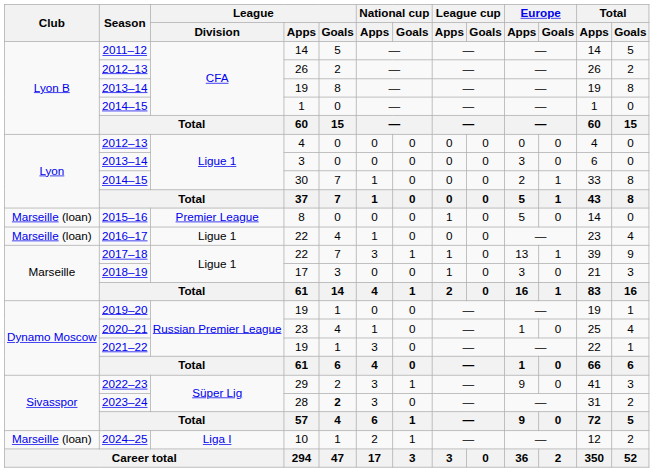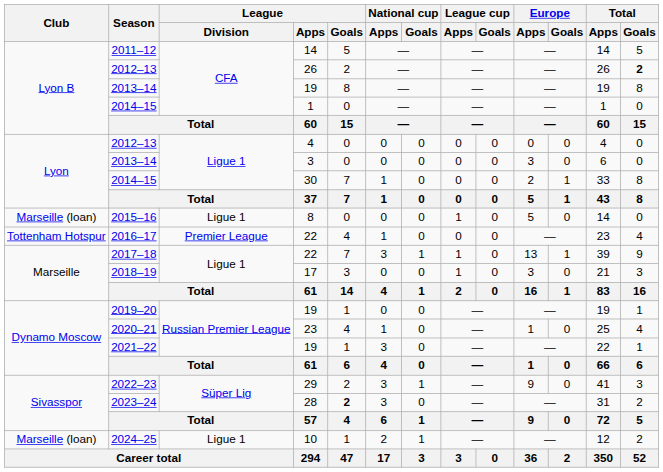 <table class="wikitable" style="text-align: center">
 <tr>
 <th rowspan="2">Club</th>
 <th rowspan="2">Season</th>
 <th colspan="3">League</th>
 <th colspan="2">National cup</th>
 <th colspan="2">League cup</th>
 <th colspan="2"><a href='#'>Europe</a></th>
 <th colspan="2">Total</th>
 </tr>
 <tr>
 <th>Division</th>
 <th>Apps</th>
 <th>Goals</th>
 <th>Apps</th>
 <th>Goals</th>
 <th>Apps</th>
 <th>Goals</th>
 <th>Apps</th>
 <th>Goals</th>
 <th>Apps</th>
 <th>Goals</th>
 </tr>
 <tr>
 <td rowspan="5"><a href='#'>Lyon B</a></td>
 <td><a href='#'>2011–12</a></td>
 <td rowspan="4"><a href='#'>CFA</a></td>
 <td>14</td>
 <td>5</td>
 <td colspan="2">—</td>
 <td colspan="2">—</td>
 <td colspan="2">—</td>
 <td>14</td>
 <td>5</td>
 </tr>
 <tr>
 <td><a href='#'>2012–13</a></td>
 <td>26</td>
 <td>2</td>
 <td colspan="2">—</td>
 <td colspan="2">—</td>
 <td colspan="2">—</td>
 <td>26</td>
-<td>2</td>
+<td><strong>2</strong></td>
 </tr>
 <tr>
 <td><a href='#'>2013–14</a></td>
 <td>19</td>
 <td>8</td>
 <td colspan="2">—</td>
 <td colspan="2">—</td>
 <td colspan="2">—</td>
 <td>19</td>
 <td>8</td>
 </tr>
 <tr>
 <td><a href='#'>2014–15</a></td>
 <td>1</td>
 <td>0</td>
 <td colspan="2">—</td>
 <td colspan="2">—</td>
 <td colspan="2">—</td>
 <td>1</td>
 <td>0</td>
 </tr>
 <tr>
 <th colspan="2">Total</th>
 <th>60</th>
 <th>15</th>
 <th colspan="2">—</th>
 <th colspan="2">—</th>
 <th colspan="2">—</th>
 <th>60</th>
 <th>15</th>
 </tr>
 <tr>
 <td rowspan="4"><a href='#'>Lyon</a></td>
 <td><a href='#'>2012–13</a></td>
 <td rowspan="3"><a href='#'>Ligue 1</a></td>
 <td>4</td>
 <td>0</td>
 <td>0</td>
 <td>0</td>
 <td>0</td>
 <td>0</td>
 <td>0</td>
 <td>0</td>
 <td>4</td>
 <td>0</td>
 </tr>
 <tr>
 <td><a href='#'>2013–14</a></td>
 <td>3</td>
 <td>0</td>
 <td>0</td>
 <td>0</td>
 <td>0</td>
 <td>0</td>
 <td>3</td>
 <td>0</td>
 <td>6</td>
 <td>0</td>
 </tr>
 <tr>
 <td><a href='#'>2014–15</a></td>
 <td>30</td>
 <td>7</td>
 <td>1</td>
 <td>0</td>
 <td>0</td>
 <td>0</td>
 <td>2</td>
 <td>1</td>
 <td>33</td>
 <td>8</td>
 </tr>
 <tr>
 <th colspan="2">Total</th>
 <th>37</th>
 <th>7</th>
 <th>1</th>
 <th>0</th>
 <th>0</th>
 <th>0</th>
 <th>5</th>
 <th>1</th>
 <th>43</th>
 <th>8</th>
 </tr>
 <tr>
 <td><a href='#'>Marseille</a> (loan)</td>
 <td><a href='#'>2015–16</a></td>
-<td><a href='#'>Premier League</a></td>
+<td>Ligue 1</td>
 <td>8</td>
 <td>0</td>
 <td>0</td>
 <td>0</td>
 <td>1</td>
 <td>0</td>
 <td>5</td>
 <td>0</td>
 <td>14</td>
 <td>0</td>
 </tr>
 <tr>
-<td><a href='#'>Marseille</a> (loan)</td>
+<td><a href='#'>Tottenham Hotspur</a></td>
 <td><a href='#'>2016–17</a></td>
-<td>Ligue 1</td>
+<td><a href='#'>Premier League</a></td>
 <td>22</td>
 <td>4</td>
 <td>1</td>
 <td>0</td>
 <td>0</td>
 <td>0</td>
 <td colspan="2">—</td>
 <td>23</td>
 <td>4</td>
 </tr>
 <tr>
 <td rowspan="3">Marseille</td>
 <td><a href='#'>2017–18</a></td>
 <td rowspan="2">Ligue 1</td>
 <td>22</td>
 <td>7</td>
 <td>3</td>
 <td>1</td>
 <td>1</td>
 <td>0</td>
 <td>13</td>
 <td>1</td>
 <td>39</td>
 <td>9</td>
 </tr>
 <tr>
 <td><a href='#'>2018–19</a></td>
 <td>17</td>
 <td>3</td>
 <td>0</td>
 <td>0</td>
 <td>1</td>
 <td>0</td>
 <td>3</td>
 <td>0</td>
 <td>21</td>
 <td>3</td>
 </tr>
 <tr>
 <th colspan="2">Total</th>
 <th>61</th>
 <th>14</th>
 <th>4</th>
 <th>1</th>
 <th>2</th>
 <th>0</th>
 <th>16</th>
 <th>1</th>
 <th>83</th>
 <th>16</th>
 </tr>
 <tr>
 <td rowspan="4"><a href='#'>Dynamo Moscow</a></td>
 <td><a href='#'>2019–20</a></td>
 <td rowspan="3"><a href='#'>Russian Premier League</a></td>
 <td>19</td>
 <td>1</td>
 <td>0</td>
 <td>0</td>
 <td colspan="2">—</td>
 <td colspan="2">—</td>
 <td>19</td>
 <td>1</td>
 </tr>
 <tr>
 <td><a href='#'>2020–21</a></td>
 <td>23</td>
 <td>4</td>
 <td>1</td>
 <td>0</td>
 <td colspan="2">—</td>
 <td>1</td>
 <td>0</td>
 <td>25</td>
 <td>4</td>
 </tr>
 <tr>
 <td><a href='#'>2021–22</a></td>
 <td>19</td>
 <td>1</td>
 <td>3</td>
 <td>0</td>
 <td colspan="2">—</td>
 <td colspan="2">—</td>
 <td>22</td>
 <td>1</td>
 </tr>
 <tr>
 <th colspan="2">Total</th>
 <th>61</th>
 <th>6</th>
 <th>4</th>
 <th>0</th>
 <th colspan="2">—</th>
 <th>1</th>
 <th>0</th>
 <th>66</th>
 <th>6</th>
 </tr>
 <tr>
 <td rowspan="3"><a href='#'>Sivasspor</a></td>
 <td><a href='#'>2022–23</a></td>
 <td rowspan="2"><a href='#'>Süper Lig</a></td>
 <td>29</td>
 <td>2</td>
 <td>3</td>
 <td>1</td>
 <td colspan="2">—</td>
 <td>9</td>
 <td>0</td>
 <td>41</td>
 <td>3</td>
 </tr>
 <tr>
 <td><a href='#'>2023–24</a></td>
 <td>28</td>
 <td><strong>2</strong></td>
 <td>3</td>
 <td>0</td>
 <td colspan="2">—</td>
 <td colspan="2">—</td>
 <td>31</td>
 <td>2</td>
 </tr>
 <tr>
 <th colspan="2">Total</th>
 <th>57</th>
 <th>4</th>
 <th>6</th>
 <th>1</th>
 <th colspan="2">—</th>
 <th>9</th>
 <th>0</th>
 <th>72</th>
 <th>5</th>
 </tr>
 <tr>
 <td><a href='#'>Marseille</a> (loan)</td>
 <td><a href='#'>2024–25</a></td>
-<td><a href='#'>Liga I</a></td>
+<td>Ligue 1</td>
 <td>10</td>
 <td>1</td>
 <td>2</td>
 <td>1</td>
 <td colspan="2">—</td>
 <td colspan="2">—</td>
 <td>12</td>
 <td>2</td>
 </tr>
 <tr>
 <th colspan="3">Career total</th>
 <th>294</th>
 <th>47</th>
 <th>17</th>
 <th>3</th>
 <th>3</th>
 <th>0</th>
 <th>36</th>
 <th>2</th>
 <th>350</th>
 <th>52</th>
 </tr>
 </table>
